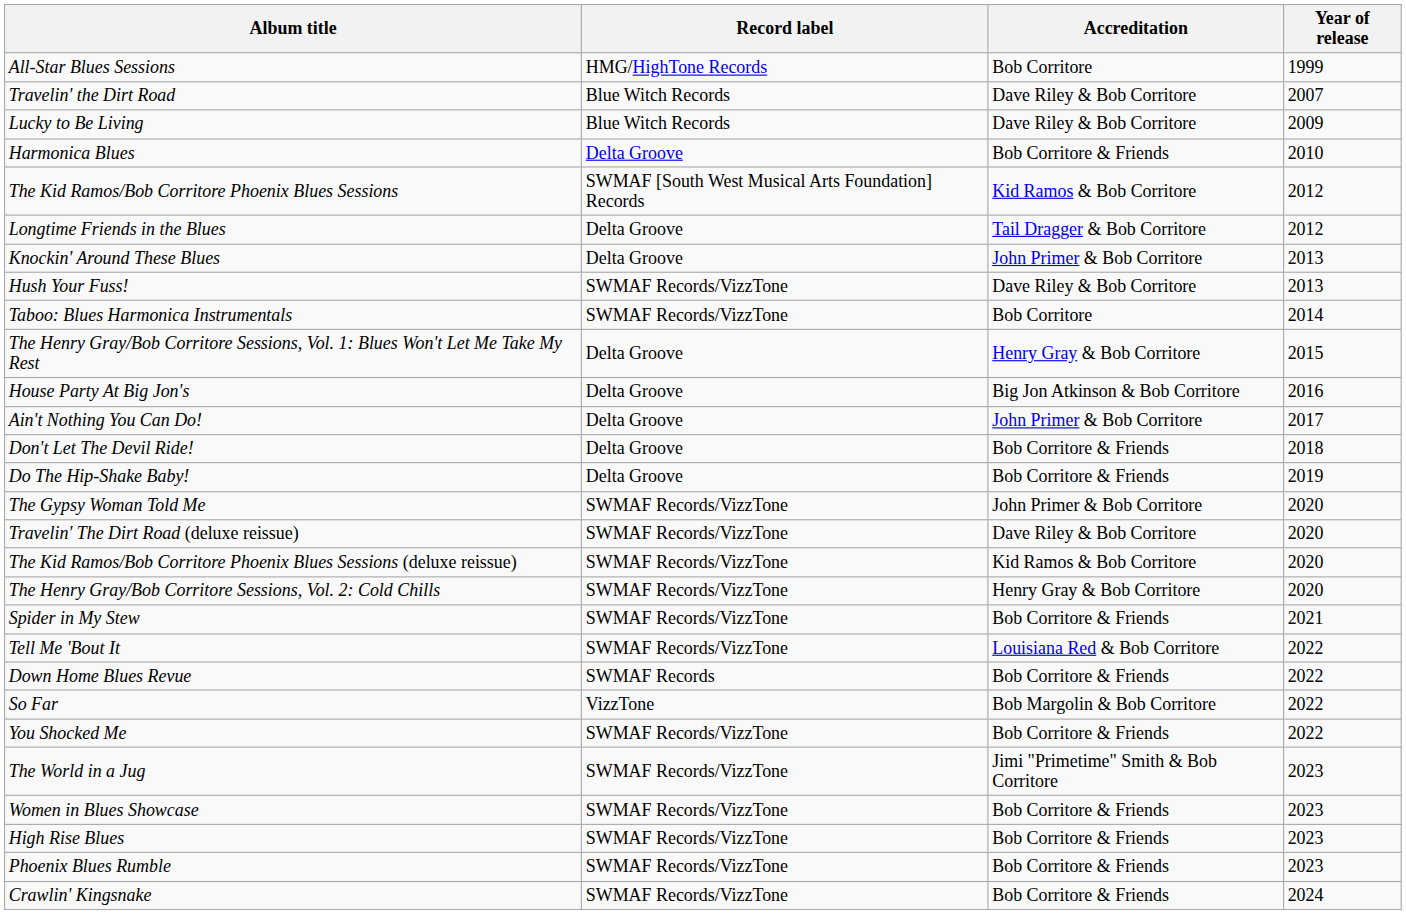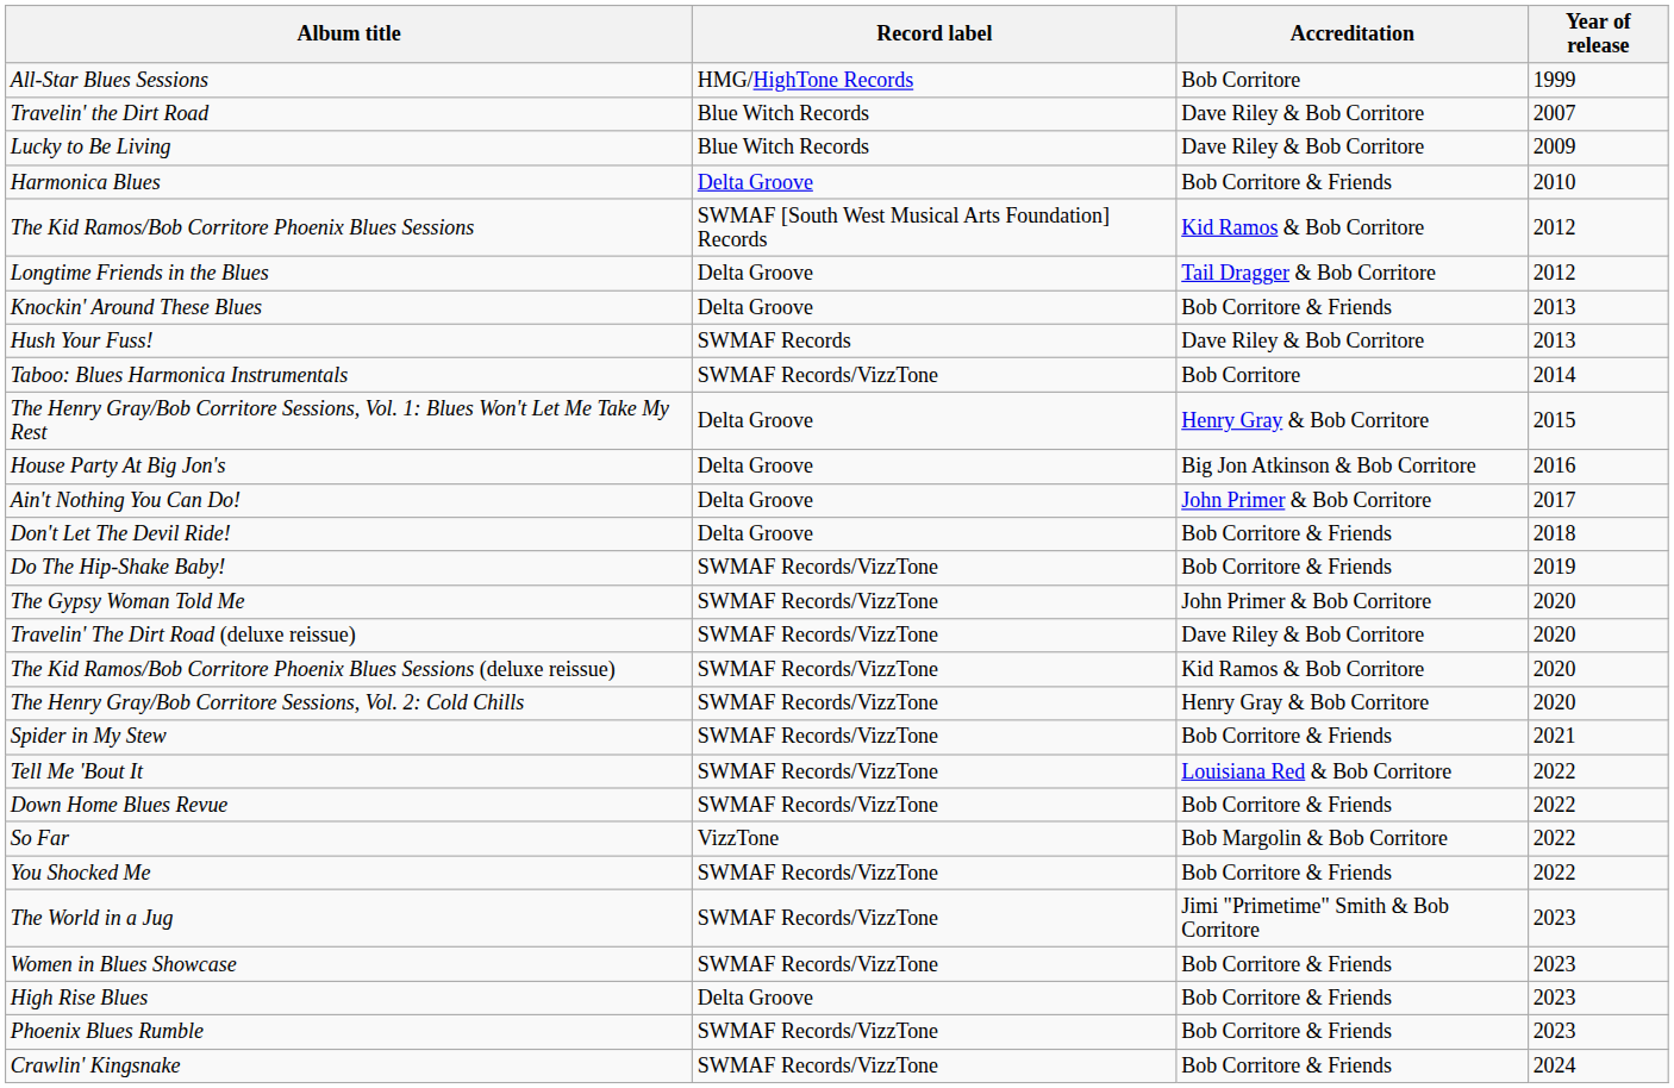 <table class="wikitable sortable">
 <tr>
 <th>Album title</th>
 <th>Record label</th>
 <th>Accreditation</th>
 <th>Year of release</th>
 </tr>
 <tr>
 <td><em>All-Star Blues Sessions</em></td>
 <td>HMG/<a href='#'>HighTone Records</a></td>
 <td>Bob Corritore</td>
 <td>1999</td>
 </tr>
 <tr>
 <td><em>Travelin' the Dirt Road</em></td>
 <td>Blue Witch Records</td>
 <td>Dave Riley & Bob Corritore</td>
 <td>2007</td>
 </tr>
 <tr>
 <td><em>Lucky to Be Living</em></td>
 <td>Blue Witch Records</td>
 <td>Dave Riley & Bob Corritore</td>
 <td>2009</td>
 </tr>
 <tr>
 <td><em>Harmonica Blues</em></td>
 <td><a href='#'>Delta Groove</a></td>
 <td>Bob Corritore & Friends</td>
 <td>2010</td>
 </tr>
 <tr>
 <td><em>The Kid Ramos/Bob Corritore Phoenix Blues Sessions</em></td>
 <td>SWMAF [South West Musical Arts Foundation] Records</td>
 <td><a href='#'>Kid Ramos</a> & Bob Corritore</td>
 <td>2012</td>
 </tr>
 <tr>
 <td><em>Longtime Friends in the Blues</em></td>
 <td>Delta Groove</td>
 <td><a href='#'>Tail Dragger</a> & Bob Corritore</td>
 <td>2012</td>
 </tr>
 <tr>
 <td><em>Knockin' Around These Blues</em></td>
 <td>Delta Groove</td>
-<td><a href='#'>John Primer</a> & Bob Corritore</td>
+<td>Bob Corritore & Friends</td>
 <td>2013</td>
 </tr>
 <tr>
 <td><em>Hush Your Fuss!</em></td>
-<td>SWMAF Records/VizzTone</td>
+<td>SWMAF Records</td>
 <td>Dave Riley & Bob Corritore</td>
 <td>2013</td>
 </tr>
 <tr>
 <td><em>Taboo: Blues Harmonica Instrumentals</em></td>
 <td>SWMAF Records/VizzTone</td>
 <td>Bob Corritore</td>
 <td>2014</td>
 </tr>
 <tr>
 <td><em>The Henry Gray/Bob Corritore Sessions, Vol. 1: Blues Won't Let Me Take My Rest</em></td>
 <td>Delta Groove</td>
 <td><a href='#'>Henry Gray</a> & Bob Corritore</td>
 <td>2015</td>
 </tr>
 <tr>
 <td><em>House Party At Big Jon's</em></td>
 <td>Delta Groove</td>
 <td>Big Jon Atkinson & Bob Corritore</td>
 <td>2016</td>
 </tr>
 <tr>
 <td><em>Ain't Nothing You Can Do!</em></td>
 <td>Delta Groove</td>
 <td><a href='#'>John Primer</a> & Bob Corritore</td>
 <td>2017</td>
 </tr>
 <tr>
 <td><em>Don't Let The Devil Ride!</em></td>
 <td>Delta Groove</td>
 <td>Bob Corritore & Friends</td>
 <td>2018</td>
 </tr>
 <tr>
 <td><em>Do The Hip-Shake Baby!</em></td>
-<td>Delta Groove</td>
+<td>SWMAF Records/VizzTone</td>
 <td>Bob Corritore & Friends</td>
 <td>2019</td>
 </tr>
 <tr>
 <td><em>The Gypsy Woman Told Me</em></td>
 <td>SWMAF Records/VizzTone</td>
 <td>John Primer & Bob Corritore</td>
 <td>2020</td>
 </tr>
 <tr>
 <td><em>Travelin' The Dirt Road</em> (deluxe reissue)</td>
 <td>SWMAF Records/VizzTone</td>
 <td>Dave Riley & Bob Corritore</td>
 <td>2020</td>
 </tr>
 <tr>
 <td><em>The Kid Ramos/Bob Corritore Phoenix Blues Sessions</em> (deluxe reissue)</td>
 <td>SWMAF Records/VizzTone</td>
 <td>Kid Ramos & Bob Corritore</td>
 <td>2020</td>
 </tr>
 <tr>
 <td><em>The Henry Gray/Bob Corritore Sessions, Vol. 2: Cold Chills</em></td>
 <td>SWMAF Records/VizzTone</td>
 <td>Henry Gray & Bob Corritore</td>
 <td>2020</td>
 </tr>
 <tr>
 <td><em>Spider in My Stew</em></td>
 <td>SWMAF Records/VizzTone</td>
 <td>Bob Corritore & Friends</td>
 <td>2021</td>
 </tr>
 <tr>
 <td><em>Tell Me 'Bout It</em></td>
 <td>SWMAF Records/VizzTone</td>
 <td><a href='#'>Louisiana Red</a> & Bob Corritore</td>
 <td>2022</td>
 </tr>
 <tr>
 <td><em>Down Home Blues Revue</em></td>
-<td>SWMAF Records</td>
+<td>SWMAF Records/VizzTone</td>
 <td>Bob Corritore & Friends</td>
 <td>2022</td>
 </tr>
 <tr>
 <td><em>So Far</em></td>
 <td>VizzTone</td>
 <td>Bob Margolin & Bob Corritore</td>
 <td>2022</td>
 </tr>
 <tr>
 <td><em>You Shocked Me</em></td>
 <td>SWMAF Records/VizzTone</td>
 <td>Bob Corritore & Friends</td>
 <td>2022</td>
 </tr>
 <tr>
 <td><em>The World in a Jug</em></td>
 <td>SWMAF Records/VizzTone</td>
 <td>Jimi "Primetime" Smith & Bob Corritore</td>
 <td>2023</td>
 </tr>
 <tr>
 <td><em>Women in Blues Showcase</em></td>
 <td>SWMAF Records/VizzTone</td>
 <td>Bob Corritore & Friends</td>
 <td>2023</td>
 </tr>
 <tr>
 <td><em>High Rise Blues</em></td>
-<td>SWMAF Records/VizzTone</td>
+<td>Delta Groove</td>
 <td>Bob Corritore & Friends</td>
 <td>2023</td>
 </tr>
 <tr>
 <td><em>Phoenix Blues Rumble</em></td>
 <td>SWMAF Records/VizzTone</td>
 <td>Bob Corritore & Friends</td>
 <td>2023</td>
 </tr>
 <tr>
 <td><em>Crawlin' Kingsnake</em></td>
 <td>SWMAF Records/VizzTone</td>
 <td>Bob Corritore & Friends</td>
 <td>2024</td>
 </tr>
 </table>
